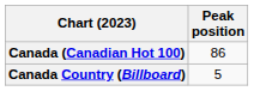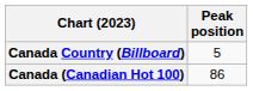 <table class="wikitable sortable plainrowheaders" style="text-align:center;">
 <tr>
 <th>Chart (2023)</th>
 <th>Peak<br>position</th>
 </tr>
 <tr>
+<th scope="row">Canada <a href='#'>Country</a> (<a href='#'><em>Billboard</em></a>)</th>
+<td>5</td>
+</tr>
+<tr>
 <th scope="row">Canada (<a href='#'>Canadian Hot 100</a>)</th>
 <td>86</td>
 </tr>
-<tr>
-<th scope="row">Canada <a href='#'>Country</a> (<a href='#'><em>Billboard</em></a>)</th>
-<td>5</td>
-</tr>
 </table>
